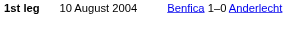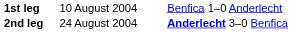 <table>
 <tr ---->
 <td width="75"></td>
 </tr>
 <tr ---->
 <td width="75"></td>
 <td width="150"></td>
 <td width="200"></td>
 </tr>
 <tr ---->
 <td><strong>1st leg</strong></td>
 <td>10 August 2004</td>
 <td><a href='#'>Benfica</a> 1–0 <a href='#'>Anderlecht</a></td>
 </tr>
+<tr ---->
+<td><strong>2nd leg</strong></td>
+<td>24 August 2004</td>
+<td><strong><a href='#'>Anderlecht</a></strong> 3–0 <a href='#'>Benfica</a></td>
+</tr>
 </table>
